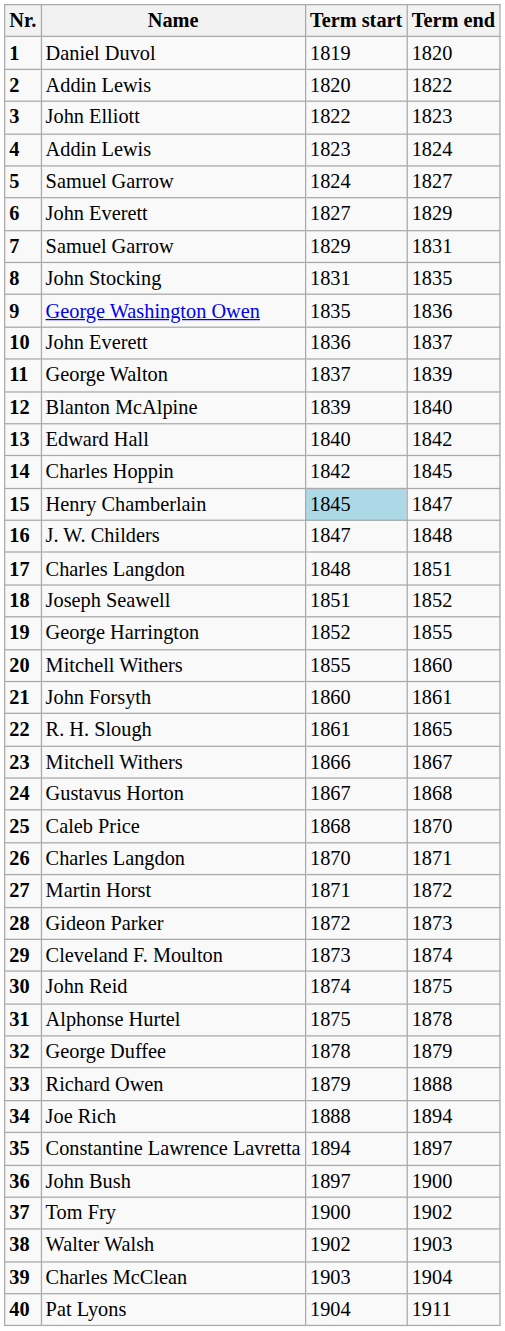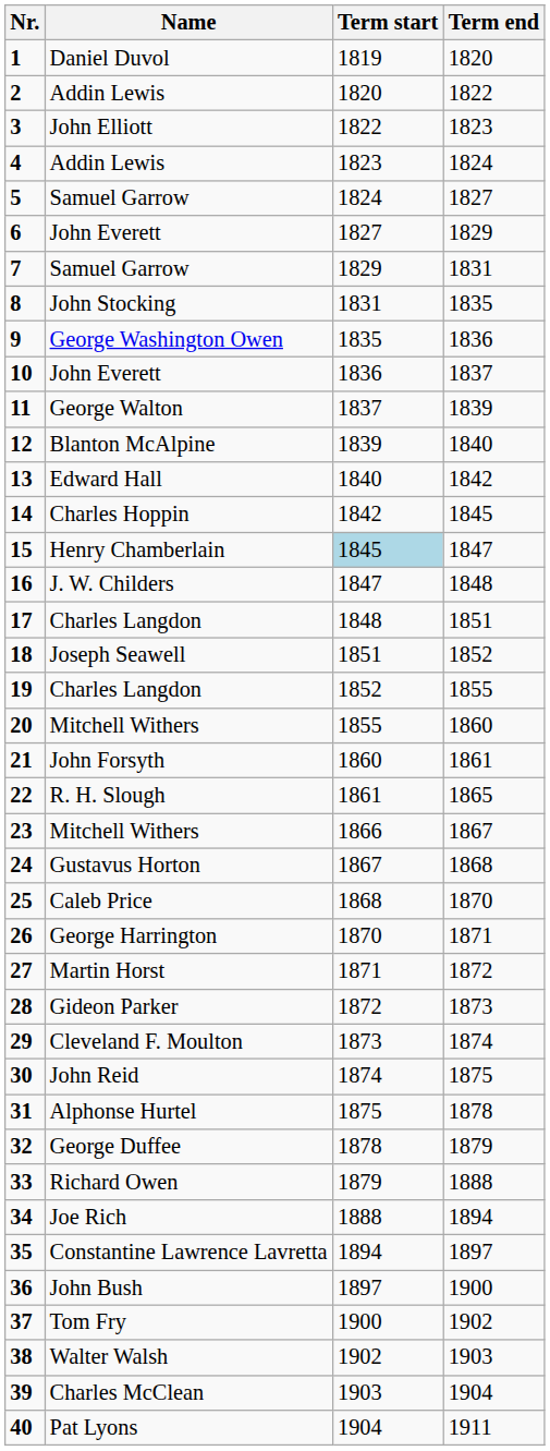 <table class="wikitable">
 <tr>
 <th>Nr.</th>
 <th>Name</th>
 <th>Term start</th>
 <th>Term end</th>
 </tr>
 <tr>
 <td><strong>1</strong></td>
 <td>Daniel Duvol</td>
 <td>1819</td>
 <td>1820</td>
 </tr>
 <tr>
 <td><strong>2</strong></td>
 <td>Addin Lewis</td>
 <td>1820</td>
 <td>1822</td>
 </tr>
 <tr>
 <td><strong>3</strong></td>
 <td>John Elliott</td>
 <td>1822</td>
 <td>1823</td>
 </tr>
 <tr>
 <td><strong>4</strong></td>
 <td>Addin Lewis</td>
 <td>1823</td>
 <td>1824</td>
 </tr>
 <tr>
 <td><strong>5</strong></td>
 <td>Samuel Garrow</td>
 <td>1824</td>
 <td>1827</td>
 </tr>
 <tr>
 <td><strong>6</strong></td>
 <td>John Everett</td>
 <td>1827</td>
 <td>1829</td>
 </tr>
 <tr>
 <td><strong>7</strong></td>
 <td>Samuel Garrow</td>
 <td>1829</td>
 <td>1831</td>
 </tr>
 <tr>
 <td><strong>8</strong></td>
 <td>John Stocking</td>
 <td>1831</td>
 <td>1835</td>
 </tr>
 <tr>
 <td><strong>9</strong></td>
 <td><a href='#'>George Washington Owen</a></td>
 <td>1835</td>
 <td>1836</td>
 </tr>
 <tr>
 <td><strong>10</strong></td>
 <td>John Everett</td>
 <td>1836</td>
 <td>1837</td>
 </tr>
 <tr>
 <td><strong>11</strong></td>
 <td>George Walton</td>
 <td>1837</td>
 <td>1839</td>
 </tr>
 <tr>
 <td><strong>12</strong></td>
 <td>Blanton McAlpine</td>
 <td>1839</td>
 <td>1840</td>
 </tr>
 <tr>
 <td><strong>13</strong></td>
 <td>Edward Hall</td>
 <td>1840</td>
 <td>1842</td>
 </tr>
 <tr>
 <td><strong>14</strong></td>
 <td>Charles Hoppin</td>
 <td>1842</td>
 <td>1845</td>
 </tr>
 <tr>
 <td><strong>15</strong></td>
 <td>Henry Chamberlain</td>
 <td style="background: lightblue;">1845</td>
 <td>1847</td>
 </tr>
 <tr>
 <td><strong>16</strong></td>
 <td>J. W. Childers</td>
 <td>1847</td>
 <td>1848</td>
 </tr>
 <tr>
 <td><strong>17</strong></td>
 <td>Charles Langdon</td>
 <td>1848</td>
 <td>1851</td>
 </tr>
 <tr>
 <td><strong>18</strong></td>
 <td>Joseph Seawell<br></td>
 <td>1851</td>
 <td>1852</td>
 </tr>
 <tr>
 <td><strong>19</strong></td>
-<td>George Harrington</td>
+<td>Charles Langdon</td>
 <td>1852</td>
 <td>1855</td>
 </tr>
 <tr>
 <td><strong>20</strong></td>
 <td>Mitchell Withers</td>
 <td>1855</td>
 <td>1860</td>
 </tr>
 <tr>
 <td><strong>21</strong></td>
 <td>John Forsyth</td>
 <td>1860</td>
 <td>1861</td>
 </tr>
 <tr>
 <td><strong>22</strong></td>
 <td>R. H. Slough</td>
 <td>1861</td>
 <td>1865</td>
 </tr>
 <tr>
 <td><strong>23</strong></td>
 <td>Mitchell Withers</td>
 <td>1866</td>
 <td>1867</td>
 </tr>
 <tr>
 <td><strong>24</strong></td>
 <td>Gustavus Horton</td>
 <td>1867</td>
 <td>1868</td>
 </tr>
 <tr>
 <td><strong>25</strong></td>
 <td>Caleb Price</td>
 <td>1868</td>
 <td>1870</td>
 </tr>
 <tr>
 <td><strong>26</strong></td>
-<td>Charles Langdon</td>
+<td>George Harrington</td>
 <td>1870</td>
 <td>1871</td>
 </tr>
 <tr>
 <td><strong>27</strong></td>
 <td>Martin Horst</td>
 <td>1871</td>
 <td>1872</td>
 </tr>
 <tr>
 <td><strong>28</strong></td>
 <td>Gideon Parker</td>
 <td>1872</td>
 <td>1873</td>
 </tr>
 <tr>
 <td><strong>29</strong></td>
 <td>Cleveland F. Moulton</td>
 <td>1873</td>
 <td>1874</td>
 </tr>
 <tr>
 <td><strong>30</strong></td>
 <td>John Reid</td>
 <td>1874</td>
 <td>1875</td>
 </tr>
 <tr>
 <td><strong>31</strong></td>
 <td>Alphonse Hurtel</td>
 <td>1875</td>
 <td>1878</td>
 </tr>
 <tr>
 <td><strong>32</strong></td>
 <td>George Duffee</td>
 <td>1878</td>
 <td>1879</td>
 </tr>
 <tr>
 <td><strong>33</strong></td>
 <td>Richard Owen</td>
 <td>1879</td>
 <td>1888</td>
 </tr>
 <tr>
 <td><strong>34</strong></td>
 <td>Joe Rich</td>
 <td>1888</td>
 <td>1894</td>
 </tr>
 <tr>
 <td><strong>35</strong></td>
 <td>Constantine Lawrence Lavretta</td>
 <td>1894</td>
 <td>1897</td>
 </tr>
 <tr>
 <td><strong>36</strong></td>
 <td>John Bush</td>
 <td>1897</td>
 <td>1900</td>
 </tr>
 <tr>
 <td><strong>37</strong></td>
 <td>Tom Fry</td>
 <td>1900</td>
 <td>1902</td>
 </tr>
 <tr>
 <td><strong>38</strong></td>
 <td>Walter Walsh</td>
 <td>1902</td>
 <td>1903</td>
 </tr>
 <tr>
 <td><strong>39</strong></td>
 <td>Charles McClean</td>
 <td>1903</td>
 <td>1904</td>
 </tr>
 <tr>
 <td><strong>40</strong></td>
 <td>Pat Lyons</td>
 <td>1904</td>
 <td>1911</td>
 </tr>
 </table>
